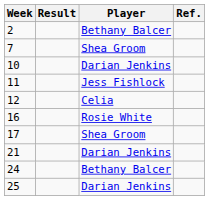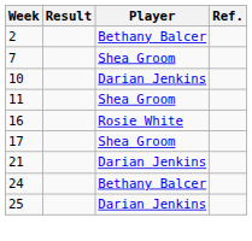 <table class=wikitable>
 <tr>
 <th>Week</th>
 <th>Result</th>
 <th>Player</th>
 <th>Ref.</th>
 </tr>
 <tr>
 <td>2</td>
 <td></td>
 <td> <a href='#'>Bethany Balcer</a></td>
 <td></td>
 </tr>
 <tr>
 <td>7</td>
 <td></td>
 <td> <a href='#'>Shea Groom</a></td>
 <td></td>
 </tr>
 <tr>
 <td>10</td>
 <td></td>
 <td> <a href='#'>Darian Jenkins</a></td>
 <td></td>
 </tr>
 <tr>
 <td>11</td>
 <td></td>
-<td> <a href='#'>Jess Fishlock</a></td>
-<td></td>
-</tr>
-<tr>
-<td>12</td>
-<td></td>
-<td> <a href='#'>Celia</a></td>
+<td> <a href='#'>Shea Groom</a></td>
 <td></td>
 </tr>
 <tr>
 <td>16</td>
 <td></td>
 <td> <a href='#'>Rosie White</a></td>
 <td></td>
 </tr>
 <tr>
 <td>17</td>
 <td></td>
 <td> <a href='#'>Shea Groom</a></td>
 <td></td>
 </tr>
 <tr>
 <td>21</td>
 <td></td>
 <td> <a href='#'>Darian Jenkins</a></td>
 <td></td>
 </tr>
 <tr>
 <td>24</td>
 <td></td>
 <td> <a href='#'>Bethany Balcer</a></td>
 <td></td>
 </tr>
 <tr>
 <td>25</td>
 <td></td>
 <td> <a href='#'>Darian Jenkins</a></td>
 <td></td>
 </tr>
 </table>
